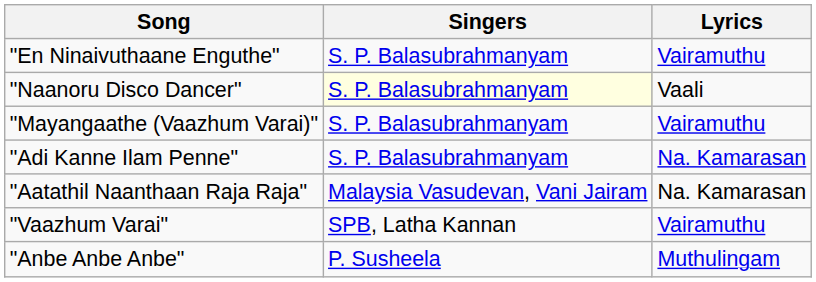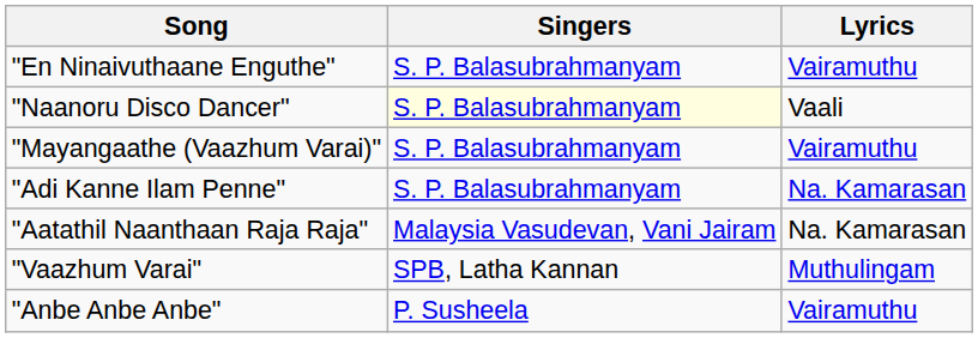 <table class="wikitable" style="font-size:95%;">
 <tr>
 <th>Song</th>
 <th>Singers</th>
 <th>Lyrics</th>
 </tr>
 <tr>
 <td>"En Ninaivuthaane Enguthe"</td>
 <td><a href='#'>S. P. Balasubrahmanyam</a></td>
 <td><a href='#'>Vairamuthu</a></td>
 </tr>
 <tr>
 <td>"Naanoru Disco Dancer"</td>
 <td style="background: lightyellow;"><a href='#'>S. P. Balasubrahmanyam</a></td>
 <td>Vaali</td>
 </tr>
 <tr>
 <td>"Mayangaathe (Vaazhum Varai)"</td>
 <td><a href='#'>S. P. Balasubrahmanyam</a></td>
 <td><a href='#'>Vairamuthu</a></td>
 </tr>
 <tr>
 <td>"Adi Kanne Ilam Penne"</td>
 <td><a href='#'>S. P. Balasubrahmanyam</a></td>
 <td><a href='#'>Na. Kamarasan</a></td>
 </tr>
 <tr>
 <td>"Aatathil Naanthaan Raja Raja"</td>
 <td><a href='#'>Malaysia Vasudevan</a>, <a href='#'>Vani Jairam</a></td>
 <td>Na. Kamarasan</td>
 </tr>
 <tr>
 <td>"Vaazhum Varai"</td>
 <td><a href='#'>SPB</a>, Latha Kannan</td>
-<td><a href='#'>Vairamuthu</a></td>
+<td><a href='#'>Muthulingam</a></td>
 </tr>
 <tr>
 <td>"Anbe Anbe Anbe"</td>
 <td><a href='#'>P. Susheela</a></td>
-<td><a href='#'>Muthulingam</a></td>
+<td><a href='#'>Vairamuthu</a></td>
 </tr>
 </table>
